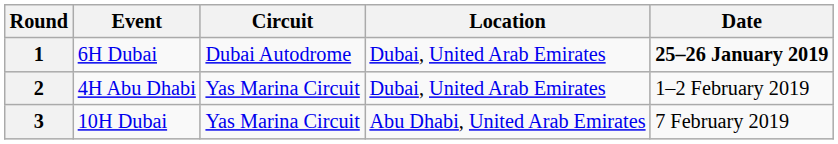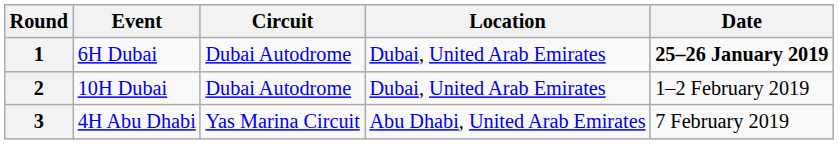 <table class="wikitable" style="font-size: 85%;">
 <tr>
 <th>Round</th>
 <th>Event</th>
 <th>Circuit</th>
 <th>Location</th>
 <th>Date</th>
 </tr>
 <tr>
 <th>1</th>
 <td><a href='#'>6H Dubai</a></td>
 <td> <a href='#'>Dubai Autodrome</a></td>
 <td><a href='#'>Dubai</a>, <a href='#'>United Arab Emirates</a></td>
 <td><strong>25–26 January 2019</strong></td>
 </tr>
 <tr>
 <th>2</th>
-<td><a href='#'>4H Abu Dhabi</a></td>
-<td> <a href='#'>Yas Marina Circuit</a></td>
+<td><a href='#'>10H Dubai</a></td>
+<td> <a href='#'>Dubai Autodrome</a></td>
 <td><a href='#'>Dubai</a>, <a href='#'>United Arab Emirates</a></td>
 <td>1–2 February 2019</td>
 </tr>
 <tr>
 <th>3</th>
-<td><a href='#'>10H Dubai</a></td>
+<td><a href='#'>4H Abu Dhabi</a></td>
 <td> <a href='#'>Yas Marina Circuit</a></td>
 <td><a href='#'>Abu Dhabi</a>, <a href='#'>United Arab Emirates</a></td>
 <td>7 February 2019</td>
 </tr>
 </table>
